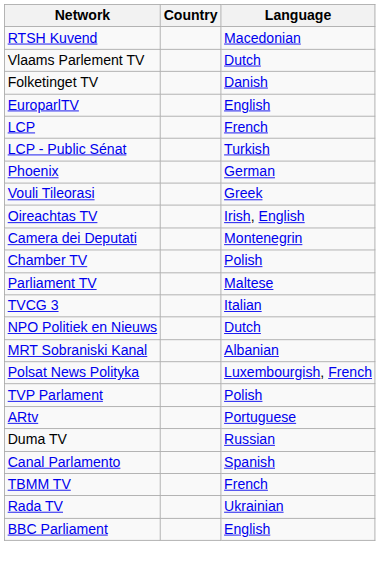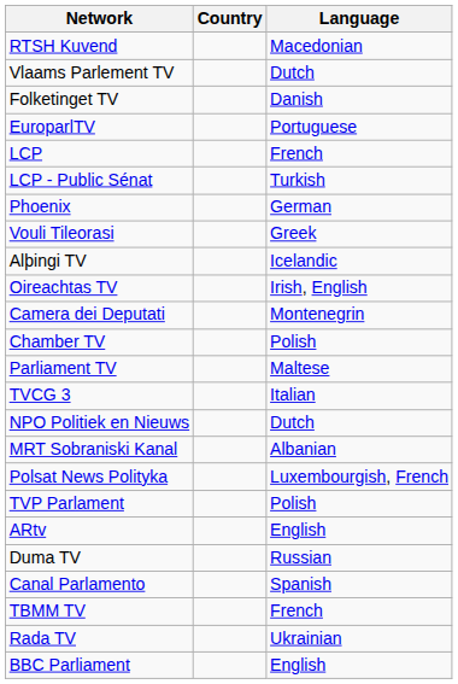 <table class="wikitable sortable">
 <tr>
 <th>Network</th>
 <th>Country</th>
 <th>Language</th>
 </tr>
 <tr>
 <td><a href='#'>RTSH Kuvend</a></td>
 <td></td>
 <td><a href='#'>Macedonian</a></td>
 </tr>
 <tr>
 <td>Vlaams Parlement TV</td>
 <td></td>
 <td><a href='#'>Dutch</a></td>
 </tr>
 <tr>
 <td>Folketinget TV</td>
 <td></td>
 <td><a href='#'>Danish</a></td>
 </tr>
 <tr>
 <td><a href='#'>EuroparlTV</a></td>
 <td></td>
-<td><a href='#'>English</a></td>
+<td><a href='#'>Portuguese</a></td>
 </tr>
 <tr>
 <td><a href='#'>LCP</a></td>
 <td></td>
 <td><a href='#'>French</a></td>
 </tr>
 <tr>
 <td><a href='#'>LCP - Public Sénat</a></td>
 <td></td>
 <td><a href='#'>Turkish</a></td>
 </tr>
 <tr>
 <td><a href='#'>Phoenix</a></td>
 <td></td>
 <td><a href='#'>German</a></td>
 </tr>
 <tr>
 <td><a href='#'>Vouli Tileorasi</a></td>
 <td></td>
 <td><a href='#'>Greek</a></td>
+</tr>
+<tr>
+<td>Alþingi TV</td>
+<td></td>
+<td><a href='#'>Icelandic</a></td>
 </tr>
 <tr>
 <td><a href='#'>Oireachtas TV</a></td>
 <td></td>
 <td><a href='#'>Irish</a>, <a href='#'>English</a></td>
 </tr>
 <tr>
 <td><a href='#'>Camera dei Deputati</a></td>
 <td></td>
 <td><a href='#'>Montenegrin</a></td>
 </tr>
 <tr>
 <td><a href='#'>Chamber TV</a></td>
 <td></td>
 <td><a href='#'>Polish</a></td>
 </tr>
 <tr>
 <td><a href='#'>Parliament TV</a></td>
 <td></td>
 <td><a href='#'>Maltese</a></td>
 </tr>
 <tr>
 <td><a href='#'>TVCG 3</a></td>
 <td></td>
 <td><a href='#'>Italian</a></td>
 </tr>
 <tr>
 <td><a href='#'>NPO Politiek en Nieuws</a></td>
 <td></td>
 <td><a href='#'>Dutch</a></td>
 </tr>
 <tr>
 <td><a href='#'>MRT Sobraniski Kanal</a></td>
 <td></td>
 <td><a href='#'>Albanian</a></td>
 </tr>
 <tr>
 <td><a href='#'>Polsat News Polityka</a></td>
 <td></td>
 <td><a href='#'>Luxembourgish</a>, <a href='#'>French</a></td>
 </tr>
 <tr>
 <td><a href='#'>TVP Parlament</a></td>
 <td></td>
 <td><a href='#'>Polish</a></td>
 </tr>
 <tr>
 <td><a href='#'>ARtv</a></td>
 <td></td>
-<td><a href='#'>Portuguese</a></td>
+<td><a href='#'>English</a></td>
 </tr>
 <tr>
 <td>Duma TV</td>
 <td></td>
 <td><a href='#'>Russian</a></td>
 </tr>
 <tr>
 <td><a href='#'>Canal Parlamento</a></td>
 <td></td>
 <td><a href='#'>Spanish</a></td>
 </tr>
 <tr>
 <td><a href='#'>TBMM TV</a></td>
 <td></td>
 <td><a href='#'>French</a></td>
 </tr>
 <tr>
 <td><a href='#'>Rada TV</a></td>
 <td></td>
 <td><a href='#'>Ukrainian</a></td>
 </tr>
 <tr>
 <td><a href='#'>BBC Parliament</a></td>
 <td></td>
 <td><a href='#'>English</a></td>
 </tr>
 </table>
